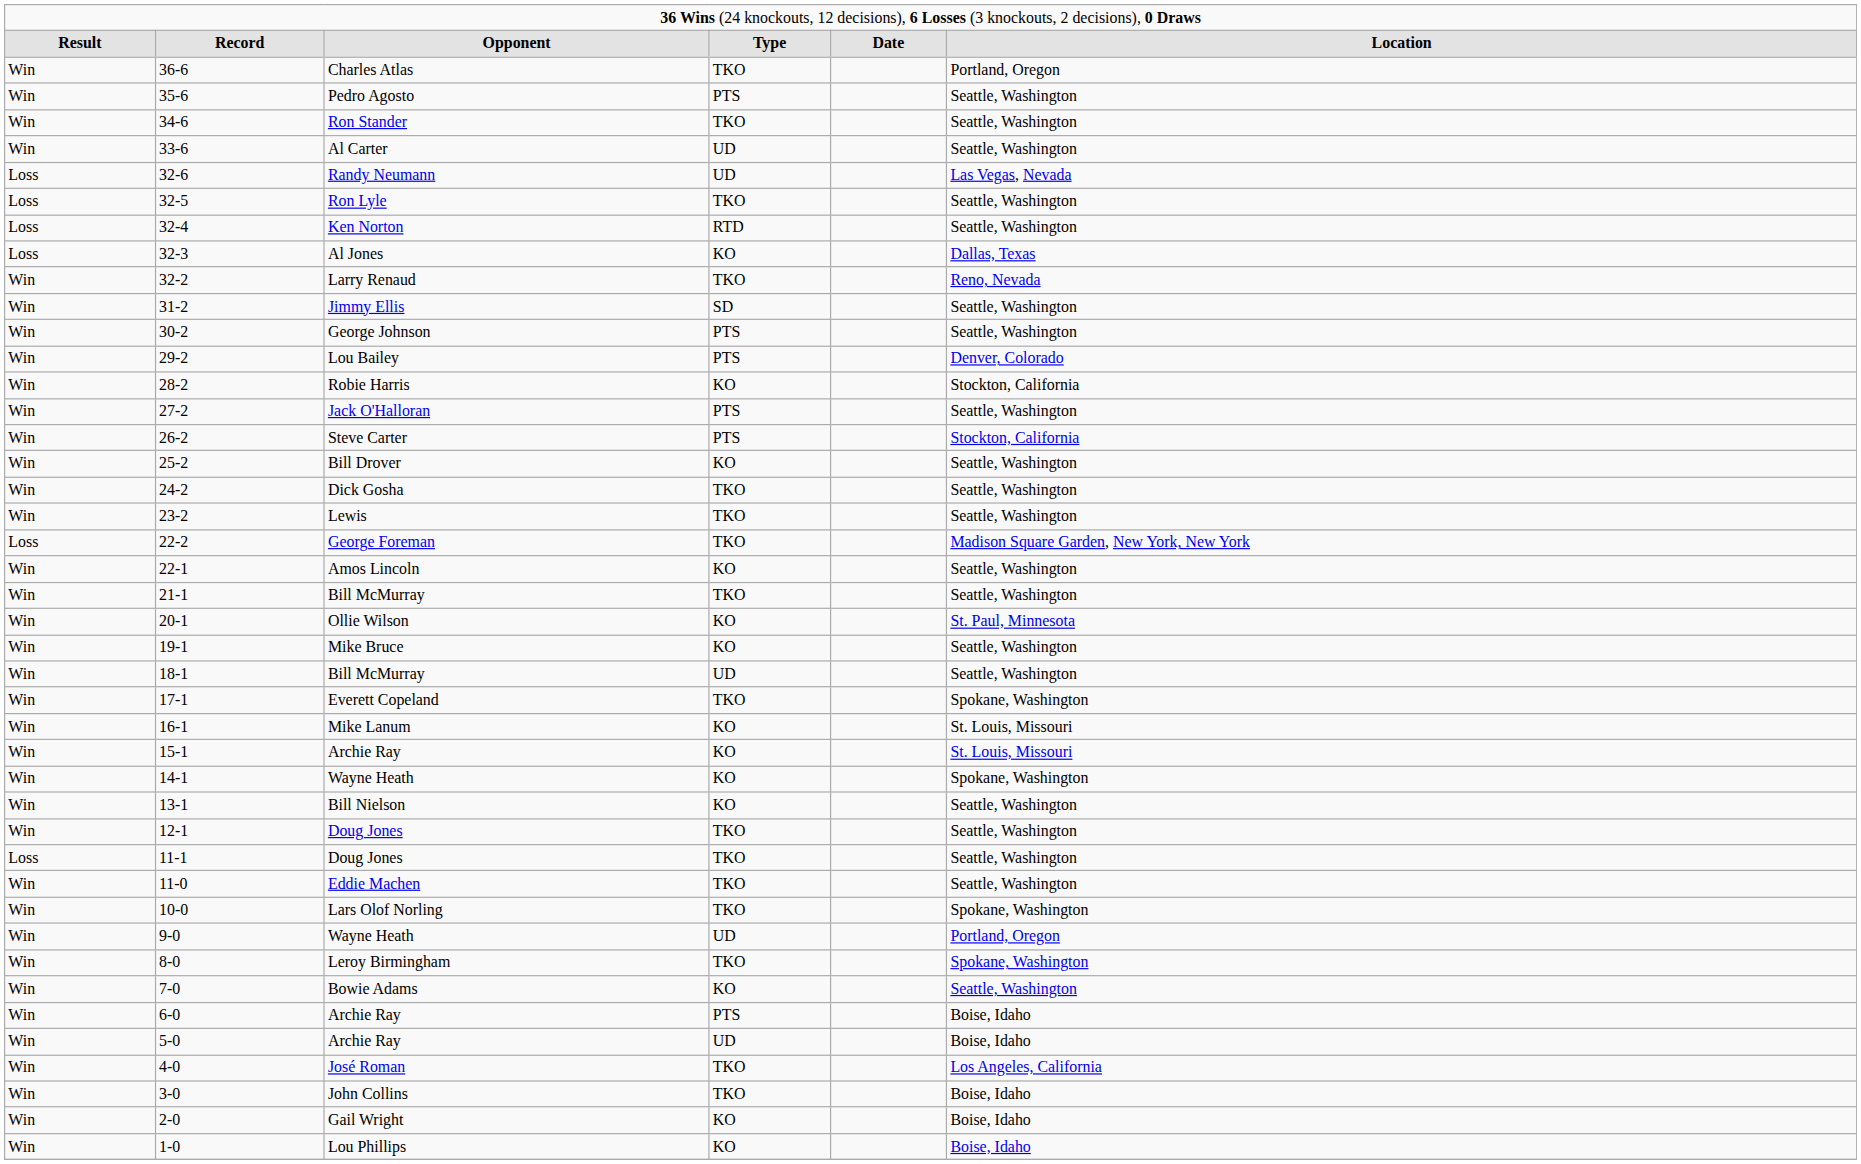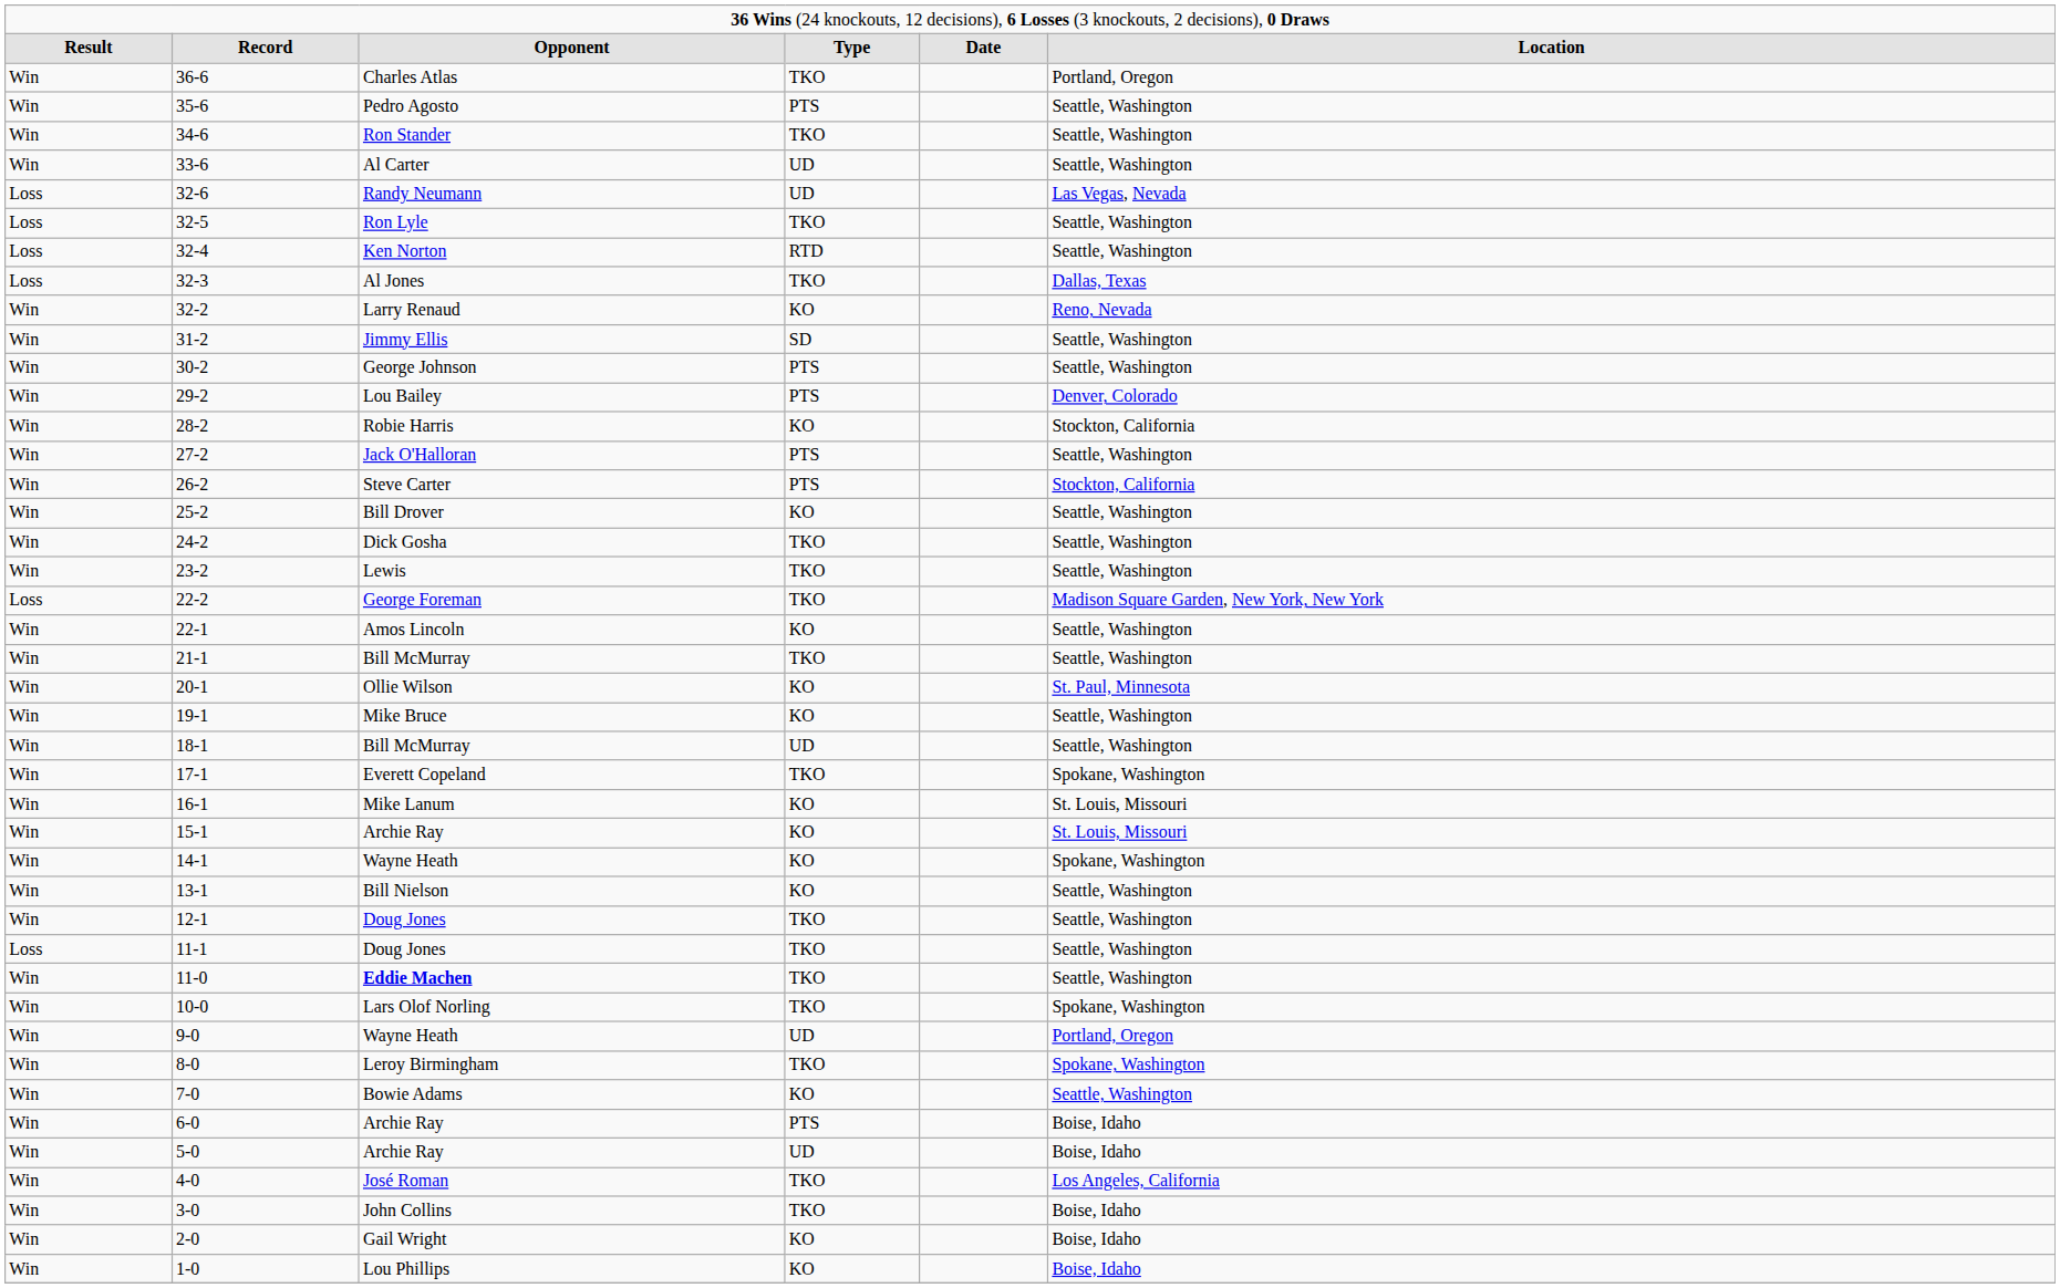 <table style="font-size: 85%; text-align: left;" class="wikitable sortable" width="100%">
 <tr>
 <td align="center" colspan=8><strong>36 Wins</strong> (24 knockouts, 12 decisions), <strong>6 Losses</strong> (3 knockouts, 2 decisions), <strong>0 Draws</strong></td>
 </tr>
 <tr>
 <th style="border-style: none none solid solid; background: #e3e3e3">Result</th>
 <th style="border-style: none none solid solid; background: #e3e3e3">Record</th>
 <th style="border-style: none none solid solid; background: #e3e3e3"><strong>Opponent</strong></th>
 <th style="border-style: none none solid solid; background: #e3e3e3"><strong>Type</strong></th>
 <th style="border-style: none none solid solid; background: #e3e3e3"><strong>Date</strong></th>
 <th style="border-style: none none solid solid; background: #e3e3e3"><strong>Location</strong></th>
 </tr>
 <tr>
 <td>Win</td>
 <td>36-6</td>
 <td> Charles Atlas</td>
 <td>TKO</td>
 <td></td>
 <td> Portland, Oregon</td>
 </tr>
 <tr>
 <td>Win</td>
 <td>35-6</td>
 <td> Pedro Agosto</td>
 <td>PTS</td>
 <td></td>
 <td> Seattle, Washington</td>
 </tr>
 <tr>
 <td>Win</td>
 <td>34-6</td>
 <td> <a href='#'>Ron Stander</a></td>
 <td>TKO</td>
 <td></td>
 <td> Seattle, Washington</td>
 </tr>
 <tr>
 <td>Win</td>
 <td>33-6</td>
 <td> Al Carter</td>
 <td>UD</td>
 <td></td>
 <td> Seattle, Washington</td>
 </tr>
 <tr>
 <td>Loss</td>
 <td>32-6</td>
 <td> <a href='#'>Randy Neumann</a></td>
 <td>UD</td>
 <td></td>
 <td> <a href='#'>Las Vegas</a>, <a href='#'>Nevada</a></td>
 </tr>
 <tr>
 <td>Loss</td>
 <td>32-5</td>
 <td> <a href='#'>Ron Lyle</a></td>
 <td>TKO</td>
 <td></td>
 <td> Seattle, Washington</td>
 </tr>
 <tr>
 <td>Loss</td>
 <td>32-4</td>
 <td> <a href='#'>Ken Norton</a></td>
 <td>RTD</td>
 <td></td>
 <td> Seattle, Washington</td>
 </tr>
 <tr>
 <td>Loss</td>
 <td>32-3</td>
 <td> Al Jones</td>
-<td>KO</td>
+<td>TKO</td>
 <td></td>
 <td> <a href='#'>Dallas, Texas</a></td>
 </tr>
 <tr>
 <td>Win</td>
 <td>32-2</td>
 <td> Larry Renaud</td>
-<td>TKO</td>
+<td>KO</td>
 <td></td>
 <td> <a href='#'>Reno, Nevada</a></td>
 </tr>
 <tr>
 <td>Win</td>
 <td>31-2</td>
 <td> <a href='#'>Jimmy Ellis</a></td>
 <td>SD</td>
 <td></td>
 <td> Seattle, Washington</td>
 </tr>
 <tr>
 <td>Win</td>
 <td>30-2</td>
 <td> George Johnson</td>
 <td>PTS</td>
 <td></td>
 <td> Seattle, Washington</td>
 </tr>
 <tr>
 <td>Win</td>
 <td>29-2</td>
 <td> Lou Bailey</td>
 <td>PTS</td>
 <td></td>
 <td> <a href='#'>Denver, Colorado</a></td>
 </tr>
 <tr>
 <td>Win</td>
 <td>28-2</td>
 <td> Robie Harris</td>
 <td>KO</td>
 <td></td>
 <td> Stockton, California</td>
 </tr>
 <tr>
 <td>Win</td>
 <td>27-2</td>
 <td> <a href='#'>Jack O'Halloran</a></td>
 <td>PTS</td>
 <td></td>
 <td> Seattle, Washington</td>
 </tr>
 <tr>
 <td>Win</td>
 <td>26-2</td>
 <td> Steve Carter</td>
 <td>PTS</td>
 <td></td>
 <td> <a href='#'>Stockton, California</a></td>
 </tr>
 <tr>
 <td>Win</td>
 <td>25-2</td>
 <td> Bill Drover</td>
 <td>KO</td>
 <td></td>
 <td> Seattle, Washington</td>
 </tr>
 <tr>
 <td>Win</td>
 <td>24-2</td>
 <td> Dick Gosha</td>
 <td>TKO</td>
 <td></td>
 <td> Seattle, Washington</td>
 </tr>
 <tr>
 <td>Win</td>
 <td>23-2</td>
 <td>Lewis</td>
 <td>TKO</td>
 <td></td>
 <td> Seattle, Washington</td>
 </tr>
 <tr>
 <td>Loss</td>
 <td>22-2</td>
 <td> <a href='#'>George Foreman</a></td>
 <td>TKO</td>
 <td></td>
 <td> <a href='#'>Madison Square Garden</a>, <a href='#'>New York, New York</a></td>
 </tr>
 <tr>
 <td>Win</td>
 <td>22-1</td>
 <td> Amos Lincoln</td>
 <td>KO</td>
 <td></td>
 <td> Seattle, Washington</td>
 </tr>
 <tr>
 <td>Win</td>
 <td>21-1</td>
 <td> Bill McMurray</td>
 <td>TKO</td>
 <td></td>
 <td> Seattle, Washington</td>
 </tr>
 <tr>
 <td>Win</td>
 <td>20-1</td>
 <td> Ollie Wilson</td>
 <td>KO</td>
 <td></td>
 <td> <a href='#'>St. Paul, Minnesota</a></td>
 </tr>
 <tr>
 <td>Win</td>
 <td>19-1</td>
 <td> Mike Bruce</td>
 <td>KO</td>
 <td></td>
 <td> Seattle, Washington</td>
 </tr>
 <tr>
 <td>Win</td>
 <td>18-1</td>
 <td> Bill McMurray</td>
 <td>UD</td>
 <td></td>
 <td> Seattle, Washington</td>
 </tr>
 <tr>
 <td>Win</td>
 <td>17-1</td>
 <td> Everett Copeland</td>
 <td>TKO</td>
 <td></td>
 <td> Spokane, Washington</td>
 </tr>
 <tr>
 <td>Win</td>
 <td>16-1</td>
 <td> Mike Lanum</td>
 <td>KO</td>
 <td></td>
 <td> St. Louis, Missouri</td>
 </tr>
 <tr>
 <td>Win</td>
 <td>15-1</td>
 <td> Archie Ray</td>
 <td>KO</td>
 <td></td>
 <td> <a href='#'>St. Louis, Missouri</a></td>
 </tr>
 <tr>
 <td>Win</td>
 <td>14-1</td>
 <td> Wayne Heath</td>
 <td>KO</td>
 <td></td>
 <td> Spokane, Washington</td>
 </tr>
 <tr>
 <td>Win</td>
 <td>13-1</td>
 <td> Bill Nielson</td>
 <td>KO</td>
 <td></td>
 <td> Seattle, Washington</td>
 </tr>
 <tr>
 <td>Win</td>
 <td>12-1</td>
 <td> <a href='#'>Doug Jones</a></td>
 <td>TKO</td>
 <td></td>
 <td> Seattle, Washington</td>
 </tr>
 <tr>
 <td>Loss</td>
 <td>11-1</td>
 <td> Doug Jones</td>
 <td>TKO</td>
 <td></td>
 <td> Seattle, Washington</td>
 </tr>
 <tr>
 <td>Win</td>
 <td>11-0</td>
-<td> <a href='#'>Eddie Machen</a></td>
+<td><strong> <a href='#'>Eddie Machen</a></strong></td>
 <td>TKO</td>
 <td></td>
 <td> Seattle, Washington</td>
 </tr>
 <tr>
 <td>Win</td>
 <td>10-0</td>
 <td> Lars Olof Norling</td>
 <td>TKO</td>
 <td></td>
 <td> Spokane, Washington</td>
 </tr>
 <tr>
 <td>Win</td>
 <td>9-0</td>
 <td> Wayne Heath</td>
 <td>UD</td>
 <td></td>
 <td> <a href='#'>Portland, Oregon</a></td>
 </tr>
 <tr>
 <td>Win</td>
 <td>8-0</td>
 <td> Leroy Birmingham</td>
 <td>TKO</td>
 <td></td>
 <td> <a href='#'>Spokane, Washington</a></td>
 </tr>
 <tr>
 <td>Win</td>
 <td>7-0</td>
 <td> Bowie Adams</td>
 <td>KO</td>
 <td></td>
 <td> <a href='#'>Seattle, Washington</a></td>
 </tr>
 <tr>
 <td>Win</td>
 <td>6-0</td>
 <td> Archie Ray</td>
 <td>PTS</td>
 <td></td>
 <td> Boise, Idaho</td>
 </tr>
 <tr>
 <td>Win</td>
 <td>5-0</td>
 <td> Archie Ray</td>
 <td>UD</td>
 <td></td>
 <td> Boise, Idaho</td>
 </tr>
 <tr>
 <td>Win</td>
 <td>4-0</td>
 <td> <a href='#'>José Roman</a></td>
 <td>TKO</td>
 <td></td>
 <td> <a href='#'>Los Angeles, California</a></td>
 </tr>
 <tr>
 <td>Win</td>
 <td>3-0</td>
 <td> John Collins</td>
 <td>TKO</td>
 <td></td>
 <td> Boise, Idaho</td>
 </tr>
 <tr>
 <td>Win</td>
 <td>2-0</td>
 <td> Gail Wright</td>
 <td>KO</td>
 <td></td>
 <td> Boise, Idaho</td>
 </tr>
 <tr>
 <td>Win</td>
 <td>1-0</td>
 <td> Lou Phillips</td>
 <td>KO</td>
 <td></td>
 <td> <a href='#'>Boise, Idaho</a></td>
 </tr>
 <tr>
 </tr>
 </table>
